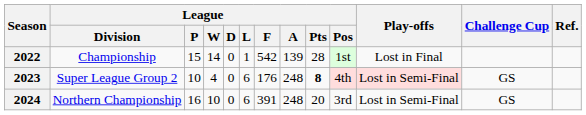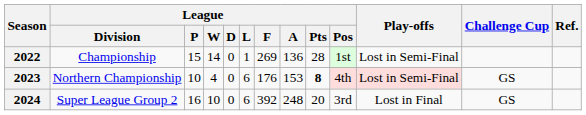 <table class="wikitable" style="text-align: center">
 <tr>
 <th rowspan="2" scope="col">Season</th>
 <th colspan="9" scope="col">League</th>
 <th rowspan="2" scope="col">Play-offs</th>
 <th rowspan="2" scope="col"><a href='#'>Challenge Cup</a></th>
 <th rowspan="2" scope="col">Ref.</th>
 </tr>
 <tr>
 <th scope="col">Division</th>
 <th scope="col">P</th>
 <th scope="col">W</th>
 <th scope="col">D</th>
 <th scope="col">L</th>
 <th scope="col">F</th>
 <th scope="col">A</th>
 <th scope="col">Pts</th>
 <th scope="col">Pos</th>
 </tr>
 <tr>
 <th scope="row">2022</th>
 <td><a href='#'>Championship</a></td>
 <td>15</td>
 <td>14</td>
 <td>0</td>
 <td>1</td>
-<td>542</td>
-<td>139</td>
+<td>269</td>
+<td>136</td>
 <td>28</td>
 <td style="background:#ddffdd;">1st</td>
-<td>Lost in Final</td>
+<td>Lost in Semi-Final</td>
 <td></td>
 <td></td>
 </tr>
 <tr>
 <th scope="row">2023</th>
-<td><a href='#'>Super League Group 2</a></td>
+<td><a href='#'>Northern Championship</a></td>
 <td>10</td>
 <td>4</td>
 <td>0</td>
 <td>6</td>
 <td>176</td>
-<td>248</td>
+<td>153</td>
 <td><strong>8</strong></td>
 <td style="background:#ffdddd;">4th</td>
 <td style="background:#ffdddd;">Lost in Semi-Final</td>
 <td>GS</td>
 <td></td>
 </tr>
 <tr>
 <th>2024</th>
-<td><a href='#'>Northern Championship</a></td>
+<td><a href='#'>Super League Group 2</a></td>
 <td>16</td>
 <td>10</td>
 <td>0</td>
 <td>6</td>
-<td>391</td>
+<td>392</td>
 <td>248</td>
 <td>20</td>
 <td>3rd</td>
-<td>Lost in Semi-Final</td>
+<td>Lost in Final</td>
 <td>GS</td>
 <td></td>
 </tr>
 </table>
